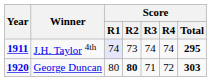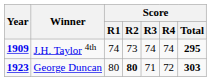 <table class="wikitable" style="text-align:center">
 <tr>
 <th rowspan=2>Year</th>
 <th rowspan=2>Winner</th>
 <th colspan=5>Score</th>
 </tr>
 <tr>
 <th>R1</th>
 <th>R2</th>
 <th>R3</th>
 <th>R4</th>
 <th>Total</th>
 </tr>
 <tr>
-<td><strong><a href='#'>1911</a></strong></td>
+<td><strong><a href='#'>1909</a></strong></td>
 <td align=left> <a href='#'>J.H. Taylor</a> <sup>4th</sup></td>
-<td style="background: lavender;">74</td>
+<td>74</td>
 <td>73</td>
 <td>74</td>
 <td>74</td>
 <td><strong>295</strong></td>
 </tr>
 <tr>
-<td><strong><a href='#'>1920</a></strong></td>
+<td><strong><a href='#'>1923</a></strong></td>
 <td align=left> <a href='#'>George Duncan</a></td>
 <td>80</td>
 <td><strong>80</strong></td>
 <td>71</td>
 <td>72</td>
 <td><strong>303</strong></td>
 </tr>
 </table>
